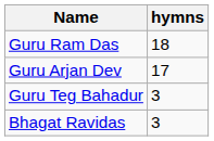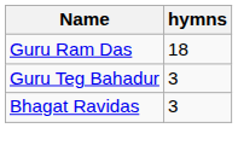 <table class="wikitable sortable">
 <tr>
 <th>Name</th>
 <th>hymns</th>
 </tr>
 <tr>
 <td><a href='#'>Guru Ram Das</a></td>
 <td>18</td>
 </tr>
 <tr>
-<td><a href='#'>Guru Arjan Dev</a></td>
-<td>17</td>
-</tr>
-<tr>
 <td><a href='#'>Guru Teg Bahadur</a></td>
 <td>3</td>
 </tr>
 <tr>
 <td><a href='#'>Bhagat Ravidas</a></td>
 <td>3</td>
 </tr>
 </table>
